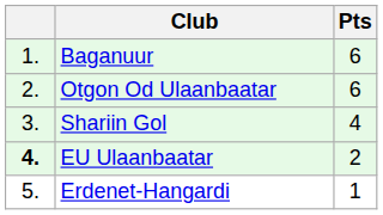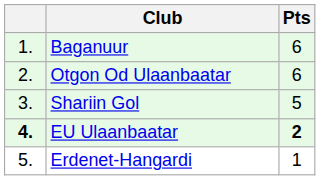 <table class="wikitable">
 <tr>
 <th width="30"></th>
 <th width="200">Club</th>
 <th>Pts</th>
 </tr>
 <tr bgcolor="#e6fae6" align="center">
 <td>1.</td>
 <td align="left"><a href='#'>Baganuur</a></td>
 <td>6</td>
 </tr>
 <tr bgcolor="#e6fae6" align="center">
 <td>2.</td>
 <td align="left"><a href='#'>Otgon Od Ulaanbaatar</a></td>
 <td>6</td>
 </tr>
 <tr bgcolor="#e6fae6" align="center">
 <td>3.</td>
 <td align="left"><a href='#'>Shariin Gol</a></td>
-<td>4</td>
+<td>5</td>
 </tr>
 <tr bgcolor="#e6fae6" align="center">
 <td><strong>4.</strong></td>
 <td align="left"><a href='#'>EU Ulaanbaatar</a></td>
-<td>2</td>
+<td><strong>2</strong></td>
 </tr>
 <tr bgcolor="#FFFFFF" align="center">
 <td>5.</td>
 <td align="left"><a href='#'>Erdenet-Hangardi</a></td>
 <td>1</td>
 </tr>
 </table>
